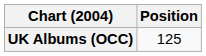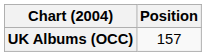 <table class="wikitable plainrowheaders" style="text-align:center">
 <tr>
 <th scope="col">Chart (2004)</th>
 <th scope="col">Position</th>
 </tr>
 <tr>
 <th scope="row">UK Albums (OCC)</th>
-<td>125</td>
+<td>157</td>
 </tr>
 </table>
